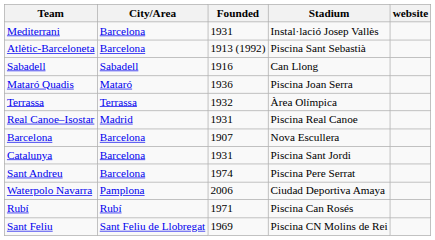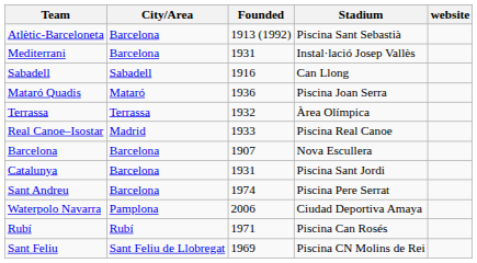 <table class="wikitable sortable">
 <tr>
 <th>Team</th>
 <th>City/Area</th>
 <th>Founded</th>
 <th>Stadium</th>
 <th>website</th>
 </tr>
 <tr>
+<td><a href='#'>Atlètic-Barceloneta</a></td>
+<td><a href='#'>Barcelona</a></td>
+<td>1913 (1992)</td>
+<td>Piscina Sant Sebastià</td>
+<td></td>
+</tr>
+<tr>
 <td><a href='#'>Mediterrani</a></td>
 <td><a href='#'>Barcelona</a></td>
 <td>1931</td>
 <td>Instal·lació Josep Vallès</td>
-<td></td>
-</tr>
-<tr>
-<td><a href='#'>Atlètic-Barceloneta</a></td>
-<td><a href='#'>Barcelona</a></td>
-<td>1913 (1992)</td>
-<td>Piscina Sant Sebastià</td>
 <td></td>
 </tr>
 <tr>
 <td><a href='#'>Sabadell</a></td>
 <td><a href='#'>Sabadell</a></td>
 <td>1916</td>
 <td>Can Llong</td>
 <td></td>
 </tr>
 <tr>
 <td><a href='#'>Mataró Quadis</a></td>
 <td><a href='#'>Mataró</a></td>
 <td>1936</td>
 <td>Piscina Joan Serra</td>
 <td></td>
 </tr>
 <tr>
 <td><a href='#'>Terrassa</a></td>
 <td><a href='#'>Terrassa</a></td>
 <td>1932</td>
 <td>Àrea Olímpica</td>
 <td> </td>
 </tr>
 <tr>
 <td><a href='#'>Real Canoe–Isostar</a></td>
 <td><a href='#'>Madrid</a></td>
-<td>1931</td>
+<td>1933</td>
 <td>Piscina Real Canoe</td>
 <td></td>
 </tr>
 <tr>
 <td><a href='#'>Barcelona</a></td>
 <td><a href='#'>Barcelona</a></td>
 <td>1907</td>
 <td>Nova Escullera</td>
 <td></td>
 </tr>
 <tr>
 <td><a href='#'>Catalunya</a></td>
 <td><a href='#'>Barcelona</a></td>
 <td>1931</td>
 <td>Piscina Sant Jordi</td>
 <td></td>
 </tr>
 <tr>
 <td><a href='#'>Sant Andreu</a></td>
 <td><a href='#'>Barcelona</a></td>
 <td>1974</td>
 <td>Piscina Pere Serrat</td>
 <td></td>
 </tr>
 <tr>
 <td><a href='#'>Waterpolo Navarra</a></td>
 <td><a href='#'>Pamplona</a></td>
 <td>2006</td>
 <td>Ciudad Deportiva Amaya</td>
 <td></td>
 </tr>
 <tr>
 <td><a href='#'>Rubí</a></td>
 <td><a href='#'>Rubí</a></td>
 <td>1971</td>
 <td>Piscina Can Rosés</td>
 <td></td>
 </tr>
 <tr>
 <td><a href='#'>Sant Feliu</a></td>
 <td><a href='#'>Sant Feliu de Llobregat</a></td>
 <td>1969</td>
 <td>Piscina CN Molins de Rei</td>
 <td></td>
 </tr>
 </table>
